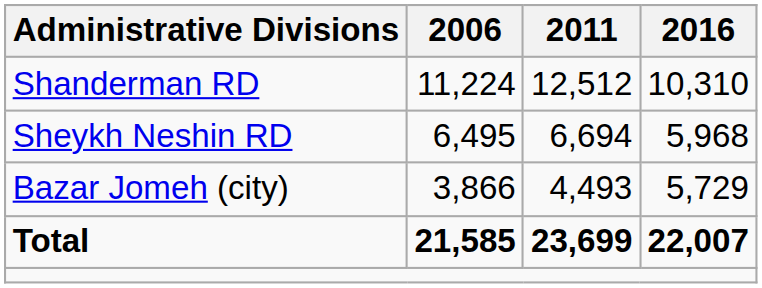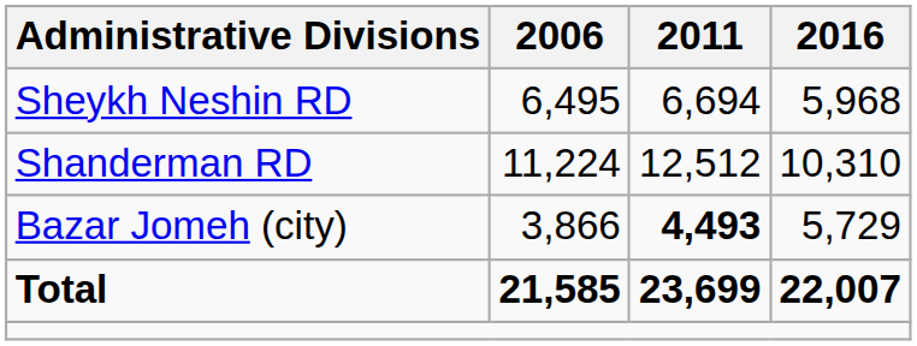 <table class="wikitable">
 <tr>
 <th>Administrative Divisions</th>
 <th>2006</th>
 <th>2011</th>
 <th>2016</th>
 </tr>
 <tr>
+<td><a href='#'>Sheykh Neshin RD</a></td>
+<td style="text-align: right;">6,495</td>
+<td style="text-align: right;">6,694</td>
+<td style="text-align: right;">5,968</td>
+</tr>
+<tr>
 <td><a href='#'>Shanderman RD</a></td>
 <td style="text-align: right;">11,224</td>
 <td style="text-align: right;">12,512</td>
 <td style="text-align: right;">10,310</td>
 </tr>
 <tr>
-<td><a href='#'>Sheykh Neshin RD</a></td>
-<td style="text-align: right;">6,495</td>
-<td style="text-align: right;">6,694</td>
-<td style="text-align: right;">5,968</td>
-</tr>
-<tr>
 <td><a href='#'>Bazar Jomeh</a> (city)</td>
 <td style="text-align: right;">3,866</td>
-<td style="text-align: right;">4,493</td>
+<td style="text-align: right;"><strong>4,493</strong></td>
 <td style="text-align: right;">5,729</td>
 </tr>
 <tr>
 <td><strong>Total</strong></td>
 <td style="text-align: right;"><strong>21,585</strong></td>
 <td style="text-align: right;"><strong>23,699</strong></td>
 <td style="text-align: right;"><strong>22,007</strong></td>
 </tr>
 <tr>
 <td colspan=4></td>
 </tr>
 </table>
